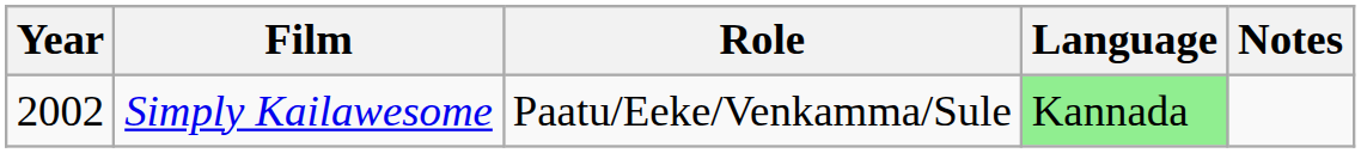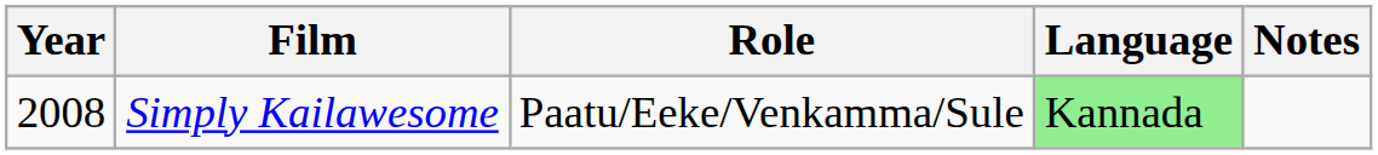 <table class="wikitable sortable">
 <tr style="background:#ccc; text-align:center;">
 <th>Year</th>
 <th>Film</th>
 <th>Role</th>
 <th>Language</th>
 <th>Notes</th>
 </tr>
 <tr>
-<td>2002</td>
+<td>2008</td>
 <td><em><a href='#'>Simply Kailawesome</a></em></td>
 <td>Paatu/Eeke/Venkamma/Sule</td>
 <td style="background: lightgreen;">Kannada</td>
 <td></td>
 </tr>
 </table>
